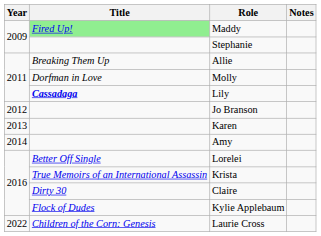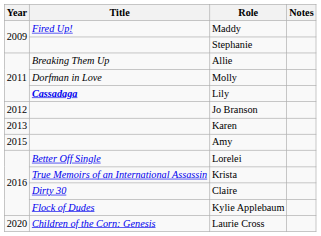 <table class="wikitable sortable">
 <tr>
 <th>Year</th>
 <th>Title</th>
 <th>Role</th>
 <th class="unsortable">Notes</th>
 </tr>
 <tr>
 <td rowspan=2>2009</td>
-<td style="background: lightgreen;"><em><a href='#'>Fired Up!</a></em></td>
+<td><em><a href='#'>Fired Up!</a></em></td>
 <td>Maddy</td>
 <td></td>
 </tr>
 <tr>
 <td><em></em></td>
 <td>Stephanie</td>
 <td></td>
 </tr>
 <tr>
 <td rowspan=3>2011</td>
 <td><em>Breaking Them Up</em></td>
 <td>Allie</td>
 <td></td>
 </tr>
 <tr>
 <td><em>Dorfman in Love</em></td>
 <td>Molly</td>
 <td></td>
 </tr>
 <tr>
 <td><strong><em><a href='#'>Cassadaga</a></em></strong></td>
 <td>Lily</td>
 <td></td>
 </tr>
 <tr>
 <td>2012</td>
 <td><em></em></td>
 <td>Jo Branson</td>
 <td></td>
 </tr>
 <tr>
 <td>2013</td>
 <td><em></em></td>
 <td>Karen</td>
 <td></td>
 </tr>
 <tr>
-<td>2014</td>
+<td>2015</td>
 <td><em></em></td>
 <td>Amy</td>
 <td></td>
 </tr>
 <tr>
 <td rowspan=4>2016</td>
 <td><em><a href='#'>Better Off Single</a></em></td>
 <td>Lorelei</td>
 <td></td>
 </tr>
 <tr>
 <td><em><a href='#'>True Memoirs of an International Assassin</a></em></td>
 <td>Krista</td>
 <td></td>
 </tr>
 <tr>
 <td><em><a href='#'>Dirty 30</a></em></td>
 <td>Claire</td>
 <td></td>
 </tr>
 <tr>
 <td><em><a href='#'>Flock of Dudes</a></em></td>
 <td>Kylie Applebaum</td>
 <td></td>
 </tr>
 <tr>
-<td>2022</td>
+<td>2020</td>
 <td><em><a href='#'>Children of the Corn: Genesis</a></em></td>
 <td>Laurie Cross</td>
 <td></td>
 </tr>
 </table>
